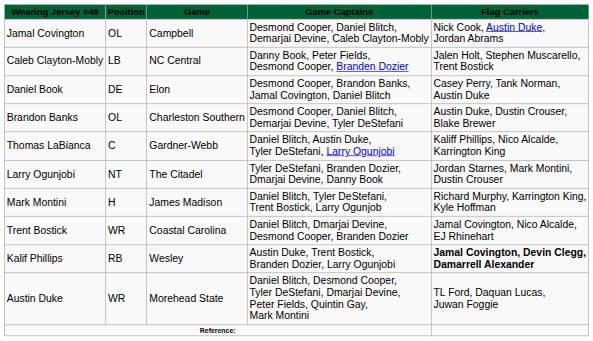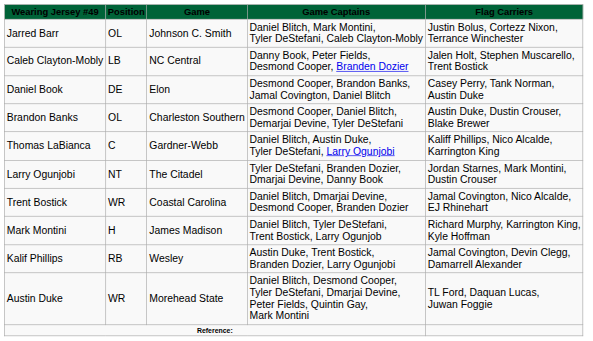 <table class="wikitable">
 <tr style="background:#006338; text-align:center; font-size:90%;">
 <td><span><strong>Wearing Jersey #49</strong></span></td>
 <td><span><strong>Position</strong></span></td>
 <td><span><strong>Game</strong></span></td>
 <td><span><strong>Game Captains</strong></span></td>
 <td><span><strong>Flag Carriers</strong></span></td>
 </tr>
 <tr>
-<td>Jamal Covington</td>
+<td>Jarred Barr</td>
 <td>OL</td>
-<td>Campbell</td>
-<td>Desmond Cooper, Daniel Blitch,<br> Demarjai Devine, Caleb Clayton-Mobly</td>
-<td>Nick Cook, <a href='#'>Austin Duke</a>,<br> Jordan Abrams</td>
+<td>Johnson C. Smith</td>
+<td>Daniel Blitch, Mark Montini,<br> Tyler DeStefani, Caleb Clayton-Mobly</td>
+<td>Justin Bolus, Cortezz Nixon,<br> Terrance Winchester</td>
 </tr>
 <tr>
 <td>Caleb Clayton-Mobly</td>
 <td>LB</td>
 <td>NC Central</td>
 <td>Danny Book, Peter Fields,<br> Desmond Cooper, <a href='#'>Branden Dozier</a></td>
 <td>Jalen Holt, Stephen Muscarello,<br> Trent Bostick</td>
 </tr>
 <tr>
 <td>Daniel Book</td>
 <td>DE</td>
 <td>Elon</td>
 <td>Desmond Cooper, Brandon Banks,<br> Jamal Covington, Daniel Blitch</td>
 <td>Casey Perry, Tank Norman, <br> Austin Duke</td>
 </tr>
 <tr>
 <td>Brandon Banks</td>
 <td>OL</td>
 <td>Charleston Southern</td>
 <td>Desmond Cooper, Daniel Blitch,<br> Demarjai Devine, Tyler DeStefani</td>
 <td>Austin Duke, Dustin Crouser,<br> Blake Brewer</td>
 </tr>
 <tr>
 <td>Thomas LaBianca</td>
 <td>C</td>
 <td>Gardner-Webb</td>
 <td>Daniel Blitch, Austin Duke,<br> Tyler DeStefani, <a href='#'>Larry Ogunjobi</a></td>
 <td>Kaliff Phillips, Nico Alcalde,<br> Karrington King</td>
 </tr>
 <tr>
 <td>Larry Ogunjobi</td>
 <td>NT</td>
 <td>The Citadel</td>
 <td>Tyler DeStefani, Branden Dozier,<br> Dmarjai Devine, Danny Book</td>
 <td>Jordan Starnes, Mark Montini,<br> Dustin Crouser</td>
 </tr>
 <tr>
+<td>Trent Bostick</td>
+<td>WR</td>
+<td>Coastal Carolina</td>
+<td>Daniel Blitch, Dmarjai Devine,<br> Desmond Cooper, Branden Dozier</td>
+<td>Jamal Covington, Nico Alcalde,<br> EJ Rhinehart</td>
+</tr>
+<tr>
 <td>Mark Montini</td>
 <td>H</td>
 <td>James Madison</td>
 <td>Daniel Blitch, Tyler DeStefani,<br> Trent Bostick, Larry Ogunjob</td>
 <td>Richard Murphy, Karrington King,<br> Kyle Hoffman</td>
 </tr>
 <tr>
-<td>Trent Bostick</td>
-<td>WR</td>
-<td>Coastal Carolina</td>
-<td>Daniel Blitch, Dmarjai Devine,<br> Desmond Cooper, Branden Dozier</td>
-<td>Jamal Covington, Nico Alcalde,<br> EJ Rhinehart</td>
-</tr>
-<tr>
 <td>Kalif Phillips</td>
 <td>RB</td>
 <td>Wesley</td>
 <td>Austin Duke, Trent Bostick,<br> Branden Dozier, Larry Ogunjobi</td>
-<td><strong>Jamal Covington, Devin Clegg,<br> Damarrell Alexander</strong></td>
+<td>Jamal Covington, Devin Clegg,<br> Damarrell Alexander</td>
 </tr>
 <tr>
 <td>Austin Duke</td>
 <td>WR</td>
 <td>Morehead State</td>
 <td>Daniel Blitch, Desmond Cooper,<br> Tyler DeStefani, Dmarjai Devine,<br> Peter Fields, Quintin Gay,<br> Mark Montini</td>
 <td>TL Ford, Daquan Lucas,<br> Juwan Foggie</td>
 </tr>
 <tr>
 <td colspan="4" style="font-size: 8pt" align="center"><strong>Reference:</strong></td>
 </tr>
 </table>
